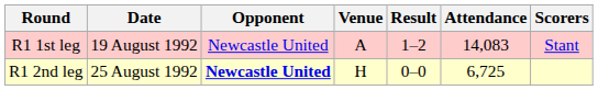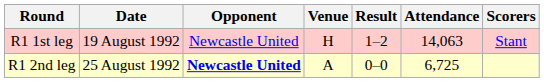 <table class="wikitable" style="font-size:100%; text-align:center">
 <tr>
 <th>Round</th>
 <th>Date</th>
 <th>Opponent</th>
 <th>Venue</th>
 <th>Result</th>
 <th>Attendance</th>
 <th>Scorers</th>
 </tr>
 <tr style="background-color: #FFCCCC;">
 <td>R1 1st leg</td>
 <td>19 August 1992</td>
 <td><a href='#'>Newcastle United</a></td>
-<td>A</td>
+<td>H</td>
 <td>1–2</td>
-<td>14,083</td>
+<td>14,063</td>
 <td><a href='#'>Stant</a></td>
 </tr>
 <tr style="background-color: #FFFFCC;">
 <td>R1 2nd leg</td>
 <td>25 August 1992</td>
 <td><strong><a href='#'>Newcastle United</a></strong></td>
-<td>H</td>
+<td>A</td>
 <td>0–0</td>
 <td>6,725</td>
 <td></td>
 </tr>
 </table>
